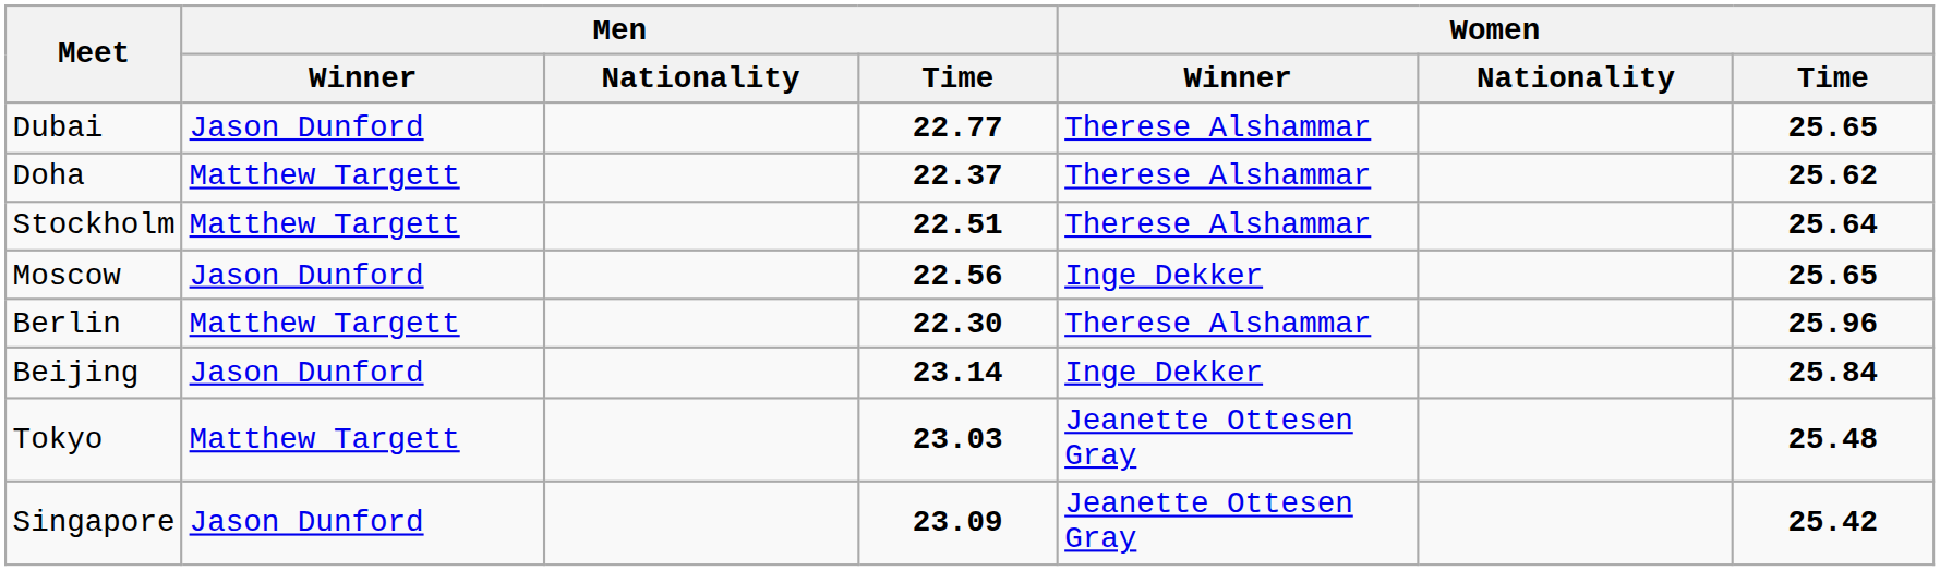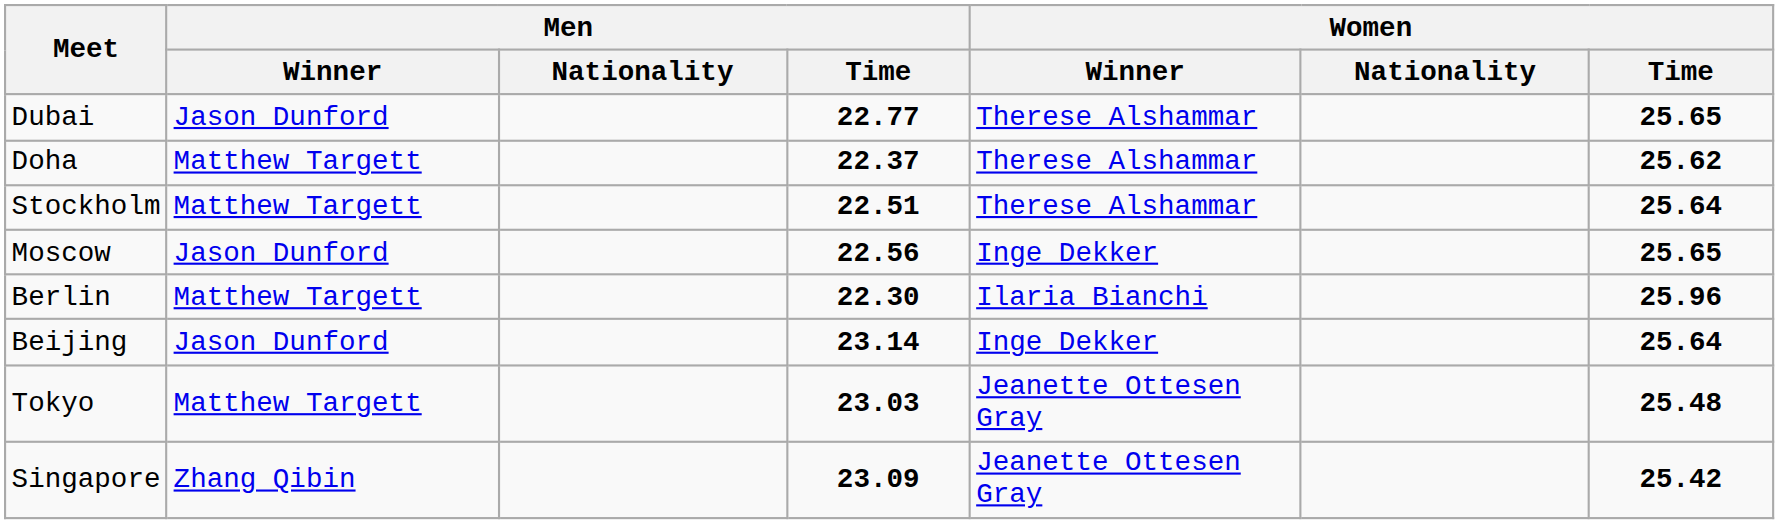 <table class="wikitable">
 <tr>
 <th rowspan="2">Meet</th>
 <th colspan="3">Men</th>
 <th colspan="3">Women</th>
 </tr>
 <tr>
 <th width=150>Winner</th>
 <th width=130>Nationality</th>
 <th width=80>Time</th>
 <th width=150>Winner</th>
 <th width=130>Nationality</th>
 <th width=80>Time</th>
 </tr>
 <tr>
 <td>Dubai</td>
 <td><a href='#'>Jason Dunford</a></td>
 <td></td>
 <td align=center><strong>22.77</strong></td>
 <td><a href='#'>Therese Alshammar</a></td>
 <td></td>
 <td align=center><strong>25.65</strong></td>
 </tr>
 <tr>
 <td>Doha</td>
 <td><a href='#'>Matthew Targett</a></td>
 <td></td>
 <td align=center><strong>22.37</strong></td>
 <td><a href='#'>Therese Alshammar</a></td>
 <td></td>
 <td align=center><strong>25.62</strong></td>
 </tr>
 <tr>
 <td>Stockholm</td>
 <td><a href='#'>Matthew Targett</a></td>
 <td></td>
 <td align=center><strong>22.51</strong></td>
 <td><a href='#'>Therese Alshammar</a></td>
 <td></td>
 <td align=center><strong>25.64</strong></td>
 </tr>
 <tr>
 <td>Moscow</td>
 <td><a href='#'>Jason Dunford</a></td>
 <td></td>
 <td align=center><strong>22.56</strong></td>
 <td><a href='#'>Inge Dekker</a></td>
 <td></td>
 <td align=center><strong>25.65</strong></td>
 </tr>
 <tr>
 <td>Berlin</td>
 <td><a href='#'>Matthew Targett</a></td>
 <td></td>
 <td align=center><strong>22.30</strong></td>
-<td><a href='#'>Therese Alshammar</a></td>
+<td><a href='#'>Ilaria Bianchi</a></td>
 <td></td>
 <td align=center><strong>25.96</strong></td>
 </tr>
 <tr>
 <td>Beijing</td>
 <td><a href='#'>Jason Dunford</a></td>
 <td></td>
 <td align=center><strong>23.14</strong></td>
 <td><a href='#'>Inge Dekker</a></td>
 <td></td>
-<td align=center><strong>25.84</strong></td>
+<td align=center><strong>25.64</strong></td>
 </tr>
 <tr>
 <td>Tokyo</td>
 <td><a href='#'>Matthew Targett</a></td>
 <td></td>
 <td align=center><strong>23.03</strong></td>
 <td><a href='#'>Jeanette Ottesen Gray</a></td>
 <td></td>
 <td align=center><strong>25.48</strong></td>
 </tr>
 <tr>
 <td>Singapore</td>
-<td><a href='#'>Jason Dunford</a></td>
+<td><a href='#'>Zhang Qibin</a></td>
 <td></td>
 <td align=center><strong>23.09</strong></td>
 <td><a href='#'>Jeanette Ottesen Gray</a></td>
 <td></td>
 <td align=center><strong>25.42</strong></td>
 </tr>
 </table>
